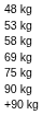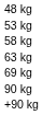 <table>
 <tr>
 <td>48 kg</td>
 <td></td>
 <td></td>
 <td></td>
 </tr>
 <tr>
 <td>53 kg</td>
 <td></td>
 <td></td>
 <td></td>
 </tr>
 <tr>
 <td>58 kg</td>
 <td></td>
 <td></td>
 <td></td>
 </tr>
 <tr>
-<td>69 kg</td>
+<td>63 kg</td>
 <td></td>
 <td></td>
 <td></td>
 </tr>
 <tr>
-<td>75 kg</td>
+<td>69 kg</td>
 <td></td>
 <td></td>
 <td></td>
 </tr>
 <tr>
 <td>90 kg</td>
 <td></td>
 <td></td>
 <td></td>
 </tr>
 <tr>
 <td>+90 kg</td>
 <td></td>
 <td></td>
 <td></td>
 </tr>
 </table>
